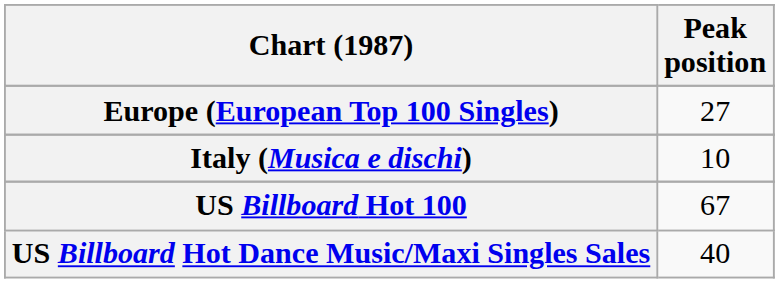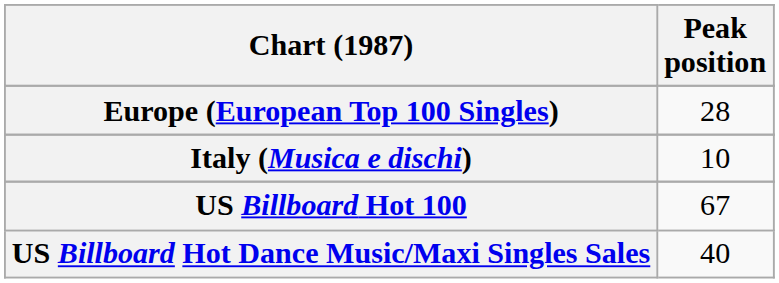 <table class="wikitable sortable plainrowheaders" style="text-align:center">
 <tr>
 <th scope="col">Chart (1987)</th>
 <th scope="col">Peak<br>position</th>
 </tr>
 <tr>
 </tr>
 <tr>
 <th scope="row">Europe (<a href='#'>European Top 100 Singles</a>)</th>
-<td>27</td>
+<td>28</td>
 </tr>
 <tr>
 </tr>
 <tr>
 <th scope="row">Italy (<em><a href='#'>Musica e dischi</a></em>)</th>
 <td>10</td>
 </tr>
 <tr>
 </tr>
 <tr>
 </tr>
 <tr>
 <th scope="row">US <a href='#'><em>Billboard</em> Hot 100</a></th>
 <td>67</td>
 </tr>
 <tr>
 <th scope="row">US <em><a href='#'>Billboard</a></em> <a href='#'>Hot Dance Music/Maxi Singles Sales</a></th>
 <td>40</td>
 </tr>
 </table>
